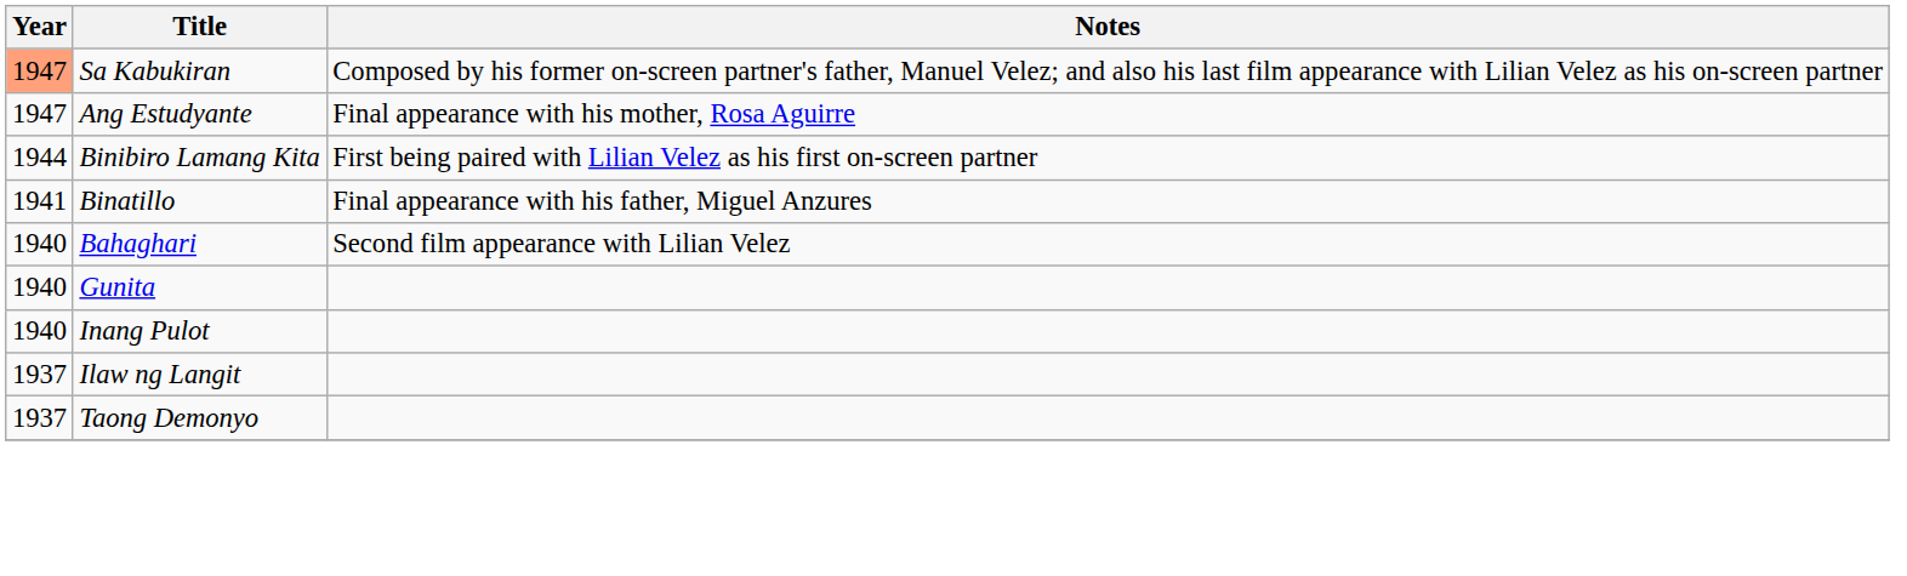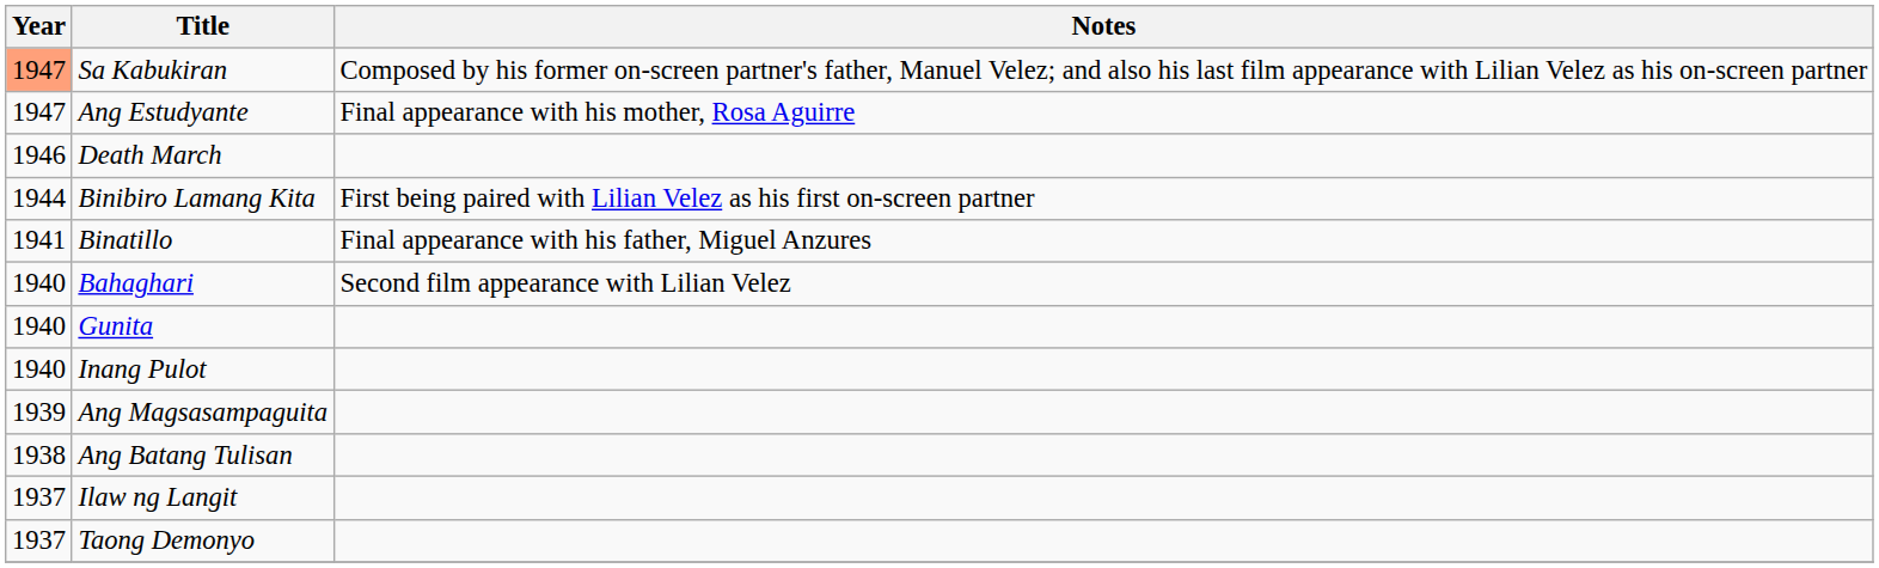 <table class="wikitable">
 <tr>
 <th>Year</th>
 <th>Title</th>
 <th>Notes</th>
 </tr>
 <tr>
 <td style="background: lightsalmon;">1947</td>
 <td><em>Sa Kabukiran</em></td>
 <td>Composed by his former on-screen partner's father, Manuel Velez; and also his last film appearance with Lilian Velez as his on-screen partner</td>
 </tr>
 <tr>
 <td>1947</td>
 <td><em>Ang Estudyante</em></td>
 <td>Final appearance with his mother, <a href='#'>Rosa Aguirre</a></td>
+</tr>
+<tr>
+<td>1946</td>
+<td><em>Death March</em></td>
+<td></td>
 </tr>
 <tr>
 <td>1944</td>
 <td><em>Binibiro Lamang Kita</em></td>
 <td>First being paired with <a href='#'>Lilian Velez</a> as his first on-screen partner</td>
 </tr>
 <tr>
 <td>1941</td>
 <td><em>Binatillo</em></td>
 <td>Final appearance with his father, Miguel Anzures</td>
 </tr>
 <tr>
 <td>1940</td>
 <td><em><a href='#'>Bahaghari</a></em></td>
 <td>Second film appearance with Lilian Velez</td>
 </tr>
 <tr>
 <td>1940</td>
 <td><em><a href='#'>Gunita</a></em></td>
 <td></td>
 </tr>
 <tr>
 <td>1940</td>
 <td><em>Inang Pulot</em></td>
 <td></td>
 </tr>
 <tr>
+<td>1939</td>
+<td><em>Ang Magsasampaguita</em></td>
+<td></td>
+</tr>
+<tr>
+<td>1938</td>
+<td><em>Ang Batang Tulisan</em></td>
+<td></td>
+</tr>
+<tr>
 <td>1937</td>
 <td><em>Ilaw ng Langit</em></td>
 <td></td>
 </tr>
 <tr>
 <td>1937</td>
 <td><em>Taong Demonyo</em></td>
 <td></td>
 </tr>
 <tr>
 </tr>
 </table>
